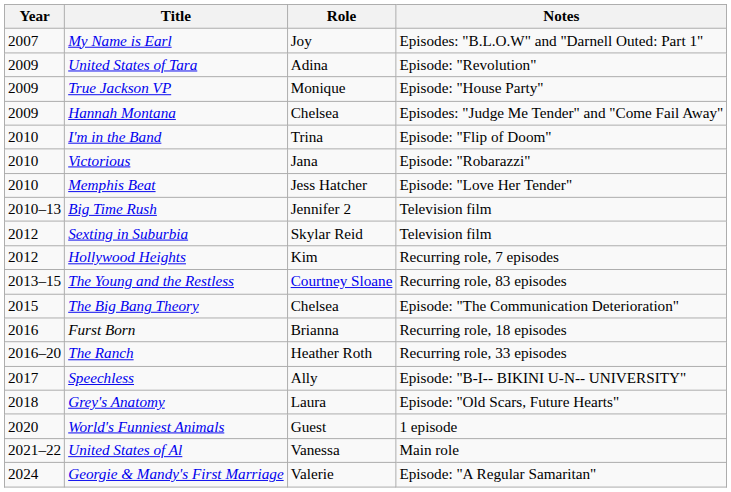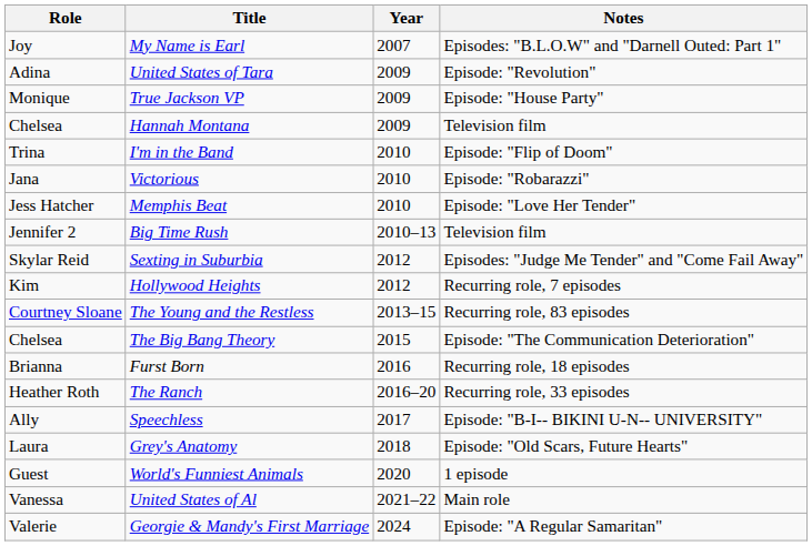 <table class="wikitable sortable">
 <tr>
+<th>Role</th>
+<th>Title</th>
 <th>Year</th>
-<th>Title</th>
-<th>Role</th>
 <th class="unsortable">Notes</th>
 </tr>
 <tr>
+<td>Joy</td>
+<td><em><a href='#'>My Name is Earl</a></em></td>
 <td>2007</td>
-<td><em><a href='#'>My Name is Earl</a></em></td>
-<td>Joy</td>
 <td>Episodes: "B.L.O.W" and "Darnell Outed: Part 1"</td>
 </tr>
 <tr>
+<td>Adina</td>
+<td><em><a href='#'>United States of Tara</a></em></td>
 <td>2009</td>
-<td><em><a href='#'>United States of Tara</a></em></td>
-<td>Adina</td>
 <td>Episode: "Revolution"</td>
 </tr>
 <tr>
+<td>Monique</td>
+<td><em><a href='#'>True Jackson VP</a></em></td>
 <td>2009</td>
-<td><em><a href='#'>True Jackson VP</a></em></td>
-<td>Monique</td>
 <td>Episode: "House Party"</td>
 </tr>
 <tr>
+<td>Chelsea</td>
+<td><em><a href='#'>Hannah Montana</a></em></td>
 <td>2009</td>
-<td><em><a href='#'>Hannah Montana</a></em></td>
-<td>Chelsea</td>
+<td>Television film</td>
+</tr>
+<tr>
+<td>Trina</td>
+<td><em><a href='#'>I'm in the Band</a></em></td>
+<td>2010</td>
+<td>Episode: "Flip of Doom"</td>
+</tr>
+<tr>
+<td>Jana</td>
+<td><em><a href='#'>Victorious</a></em></td>
+<td>2010</td>
+<td>Episode: "Robarazzi"</td>
+</tr>
+<tr>
+<td>Jess Hatcher</td>
+<td><em><a href='#'>Memphis Beat</a></em></td>
+<td>2010</td>
+<td>Episode: "Love Her Tender"</td>
+</tr>
+<tr>
+<td>Jennifer 2</td>
+<td><em><a href='#'>Big Time Rush</a></em></td>
+<td>2010–13</td>
+<td>Television film</td>
+</tr>
+<tr>
+<td>Skylar Reid</td>
+<td><em><a href='#'>Sexting in Suburbia</a></em></td>
+<td>2012</td>
 <td>Episodes: "Judge Me Tender" and "Come Fail Away"</td>
 </tr>
 <tr>
-<td>2010</td>
-<td><em><a href='#'>I'm in the Band</a></em></td>
-<td>Trina</td>
-<td>Episode: "Flip of Doom"</td>
-</tr>
-<tr>
-<td>2010</td>
-<td><em><a href='#'>Victorious</a></em></td>
-<td>Jana</td>
-<td>Episode: "Robarazzi"</td>
-</tr>
-<tr>
-<td>2010</td>
-<td><em><a href='#'>Memphis Beat</a></em></td>
-<td>Jess Hatcher</td>
-<td>Episode: "Love Her Tender"</td>
-</tr>
-<tr>
-<td>2010–13</td>
-<td><em><a href='#'>Big Time Rush</a></em></td>
-<td>Jennifer 2</td>
-<td>Television film</td>
-</tr>
-<tr>
+<td>Kim</td>
+<td><em><a href='#'>Hollywood Heights</a></em></td>
 <td>2012</td>
-<td><em><a href='#'>Sexting in Suburbia</a></em></td>
-<td>Skylar Reid</td>
-<td>Television film</td>
-</tr>
-<tr>
-<td>2012</td>
-<td><em><a href='#'>Hollywood Heights</a></em></td>
-<td>Kim</td>
 <td>Recurring role, 7 episodes</td>
 </tr>
 <tr>
+<td><a href='#'>Courtney Sloane</a></td>
+<td><em><a href='#'>The Young and the Restless</a></em></td>
 <td>2013–15</td>
-<td><em><a href='#'>The Young and the Restless</a></em></td>
-<td><a href='#'>Courtney Sloane</a></td>
 <td>Recurring role, 83 episodes</td>
 </tr>
 <tr>
+<td>Chelsea</td>
+<td><em><a href='#'>The Big Bang Theory</a></em></td>
 <td>2015</td>
-<td><em><a href='#'>The Big Bang Theory</a></em></td>
-<td>Chelsea</td>
 <td>Episode: "The Communication Deterioration"</td>
 </tr>
 <tr>
+<td>Brianna</td>
+<td><em>Furst Born</em></td>
 <td>2016</td>
-<td><em>Furst Born</em></td>
-<td>Brianna</td>
 <td>Recurring role, 18 episodes</td>
 </tr>
 <tr>
+<td>Heather Roth</td>
+<td><em><a href='#'>The Ranch</a></em></td>
 <td>2016–20</td>
-<td><em><a href='#'>The Ranch</a></em></td>
-<td>Heather Roth</td>
 <td>Recurring role, 33 episodes</td>
 </tr>
 <tr>
+<td>Ally</td>
+<td><em><a href='#'>Speechless</a></em></td>
 <td>2017</td>
-<td><em><a href='#'>Speechless</a></em></td>
-<td>Ally</td>
 <td>Episode: "B-I-- BIKINI U-N-- UNIVERSITY"</td>
 </tr>
 <tr>
+<td>Laura</td>
+<td><em><a href='#'>Grey's Anatomy</a></em></td>
 <td>2018</td>
-<td><em><a href='#'>Grey's Anatomy</a></em></td>
-<td>Laura</td>
 <td>Episode: "Old Scars, Future Hearts"</td>
 </tr>
 <tr>
+<td>Guest</td>
+<td><em><a href='#'>World's Funniest Animals</a></em></td>
 <td>2020</td>
-<td><em><a href='#'>World's Funniest Animals</a></em></td>
-<td>Guest</td>
 <td>1 episode</td>
 </tr>
 <tr>
+<td>Vanessa</td>
+<td><em><a href='#'>United States of Al</a></em></td>
 <td>2021–22</td>
-<td><em><a href='#'>United States of Al</a></em></td>
-<td>Vanessa</td>
 <td>Main role</td>
 </tr>
 <tr>
+<td>Valerie</td>
+<td><em><a href='#'>Georgie & Mandy's First Marriage</a></em></td>
 <td>2024</td>
-<td><em><a href='#'>Georgie & Mandy's First Marriage</a></em></td>
-<td>Valerie</td>
 <td>Episode: "A Regular Samaritan"</td>
 </tr>
 </table>
